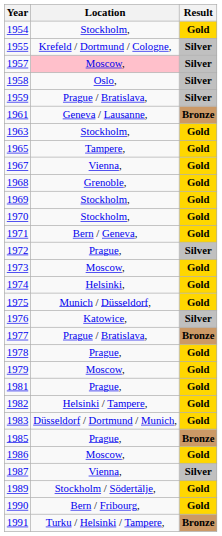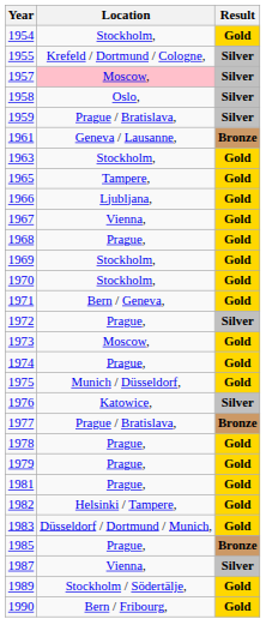 <table class="wikitable" style="text-align:center;">
 <tr>
 <th>Year</th>
 <th>Location</th>
 <th>Result</th>
 </tr>
 <tr>
 <td><a href='#'>1954</a></td>
 <td><a href='#'>Stockholm</a>, </td>
 <td style="background:gold;"><strong>Gold</strong></td>
 </tr>
 <tr>
 <td><a href='#'>1955</a></td>
 <td><a href='#'>Krefeld</a> / <a href='#'>Dortmund</a> / <a href='#'>Cologne</a>, </td>
 <td style="background:silver;"><strong>Silver</strong></td>
 </tr>
 <tr>
 <td><a href='#'>1957</a></td>
 <td style="background: pink;"><a href='#'>Moscow</a>, </td>
 <td style="background:silver;"><strong>Silver</strong></td>
 </tr>
 <tr>
 <td><a href='#'>1958</a></td>
 <td><a href='#'>Oslo</a>, </td>
 <td style="background:silver;"><strong>Silver</strong></td>
 </tr>
 <tr>
 <td><a href='#'>1959</a></td>
 <td><a href='#'>Prague</a> / <a href='#'>Bratislava</a>, </td>
 <td style="background:silver;"><strong>Silver</strong></td>
 </tr>
 <tr>
 <td><a href='#'>1961</a></td>
 <td><a href='#'>Geneva</a> / <a href='#'>Lausanne</a>, </td>
 <td style="background:#c96;"><strong>Bronze</strong></td>
 </tr>
 <tr>
 <td><a href='#'>1963</a></td>
 <td><a href='#'>Stockholm</a>, </td>
 <td bgcolor=gold><strong>Gold</strong></td>
 </tr>
 <tr>
 <td><a href='#'>1965</a></td>
 <td><a href='#'>Tampere</a>, </td>
 <td style="background:gold;"><strong>Gold</strong></td>
 </tr>
 <tr>
+<td><a href='#'>1966</a></td>
+<td><a href='#'>Ljubljana</a>, </td>
+<td style="background:gold;"><strong>Gold</strong></td>
+</tr>
+<tr>
 <td><a href='#'>1967</a></td>
 <td><a href='#'>Vienna</a>, </td>
 <td style="background:gold;"><strong>Gold</strong></td>
 </tr>
 <tr>
 <td><a href='#'>1968</a></td>
-<td><a href='#'>Grenoble</a>, </td>
+<td><a href='#'>Prague</a>, </td>
 <td style="background:gold;"><strong>Gold</strong></td>
 </tr>
 <tr>
 <td><a href='#'>1969</a></td>
 <td><a href='#'>Stockholm</a>, </td>
 <td style="background:gold;"><strong>Gold</strong></td>
 </tr>
 <tr>
 <td><a href='#'>1970</a></td>
 <td><a href='#'>Stockholm</a>, </td>
 <td style="background:gold;"><strong>Gold</strong></td>
 </tr>
 <tr>
 <td><a href='#'>1971</a></td>
 <td><a href='#'>Bern</a> / <a href='#'>Geneva</a>, </td>
 <td bgcolor=gold><strong>Gold</strong></td>
 </tr>
 <tr>
 <td><a href='#'>1972</a></td>
 <td><a href='#'>Prague</a>, </td>
 <td style="background:silver;"><strong>Silver</strong></td>
 </tr>
 <tr>
 <td><a href='#'>1973</a></td>
 <td><a href='#'>Moscow</a>, </td>
 <td bgcolor=gold><strong>Gold</strong></td>
 </tr>
 <tr>
 <td><a href='#'>1974</a></td>
-<td><a href='#'>Helsinki</a>, </td>
+<td><a href='#'>Prague</a>, </td>
 <td style="background:gold;"><strong>Gold</strong></td>
 </tr>
 <tr>
 <td><a href='#'>1975</a></td>
 <td><a href='#'>Munich</a> / <a href='#'>Düsseldorf</a>, </td>
 <td style="background:gold;"><strong>Gold</strong></td>
 </tr>
 <tr>
 <td><a href='#'>1976</a></td>
 <td><a href='#'>Katowice</a>, </td>
 <td style="background:silver;"><strong>Silver</strong></td>
 </tr>
 <tr>
 <td><a href='#'>1977</a></td>
 <td><a href='#'>Prague</a> / <a href='#'>Bratislava</a>, </td>
 <td style="background:#c96;"><strong>Bronze</strong></td>
 </tr>
 <tr>
 <td><a href='#'>1978</a></td>
 <td><a href='#'>Prague</a>, </td>
 <td style="background:gold;"><strong>Gold</strong></td>
 </tr>
 <tr>
 <td><a href='#'>1979</a></td>
-<td><a href='#'>Moscow</a>, </td>
+<td><a href='#'>Prague</a>, </td>
 <td style="background:gold;"><strong>Gold</strong></td>
 </tr>
 <tr>
 <td><a href='#'>1981</a></td>
 <td><a href='#'>Prague</a>, </td>
 <td style="background:gold;"><strong>Gold</strong></td>
 </tr>
 <tr>
 <td><a href='#'>1982</a></td>
 <td><a href='#'>Helsinki</a> / <a href='#'>Tampere</a>, </td>
 <td style="background:gold;"><strong>Gold</strong></td>
 </tr>
 <tr>
 <td><a href='#'>1983</a></td>
 <td><a href='#'>Düsseldorf</a> / <a href='#'>Dortmund</a> / <a href='#'>Munich</a>, </td>
 <td style="background:gold;"><strong>Gold</strong></td>
 </tr>
 <tr>
 <td><a href='#'>1985</a></td>
 <td><a href='#'>Prague</a>, </td>
 <td style="background:#c96;"><strong>Bronze</strong></td>
 </tr>
 <tr>
-<td><a href='#'>1986</a></td>
-<td><a href='#'>Moscow</a>, </td>
-<td style="background:gold;"><strong>Gold</strong></td>
-</tr>
-<tr>
 <td><a href='#'>1987</a></td>
 <td><a href='#'>Vienna</a>, </td>
 <td style="background:silver;"><strong>Silver</strong></td>
 </tr>
 <tr>
 <td><a href='#'>1989</a></td>
 <td><a href='#'>Stockholm</a> / <a href='#'>Södertälje</a>, </td>
 <td style="background:gold;"><strong>Gold</strong></td>
 </tr>
 <tr>
 <td><a href='#'>1990</a></td>
 <td><a href='#'>Bern</a> / <a href='#'>Fribourg</a>, </td>
 <td style="background:gold;"><strong>Gold</strong></td>
 </tr>
-<tr>
-<td><a href='#'>1991</a></td>
-<td><a href='#'>Turku</a> / <a href='#'>Helsinki</a> / <a href='#'>Tampere</a>, </td>
-<td style="background:#c96;"><strong>Bronze</strong></td>
-</tr>
 </table>
